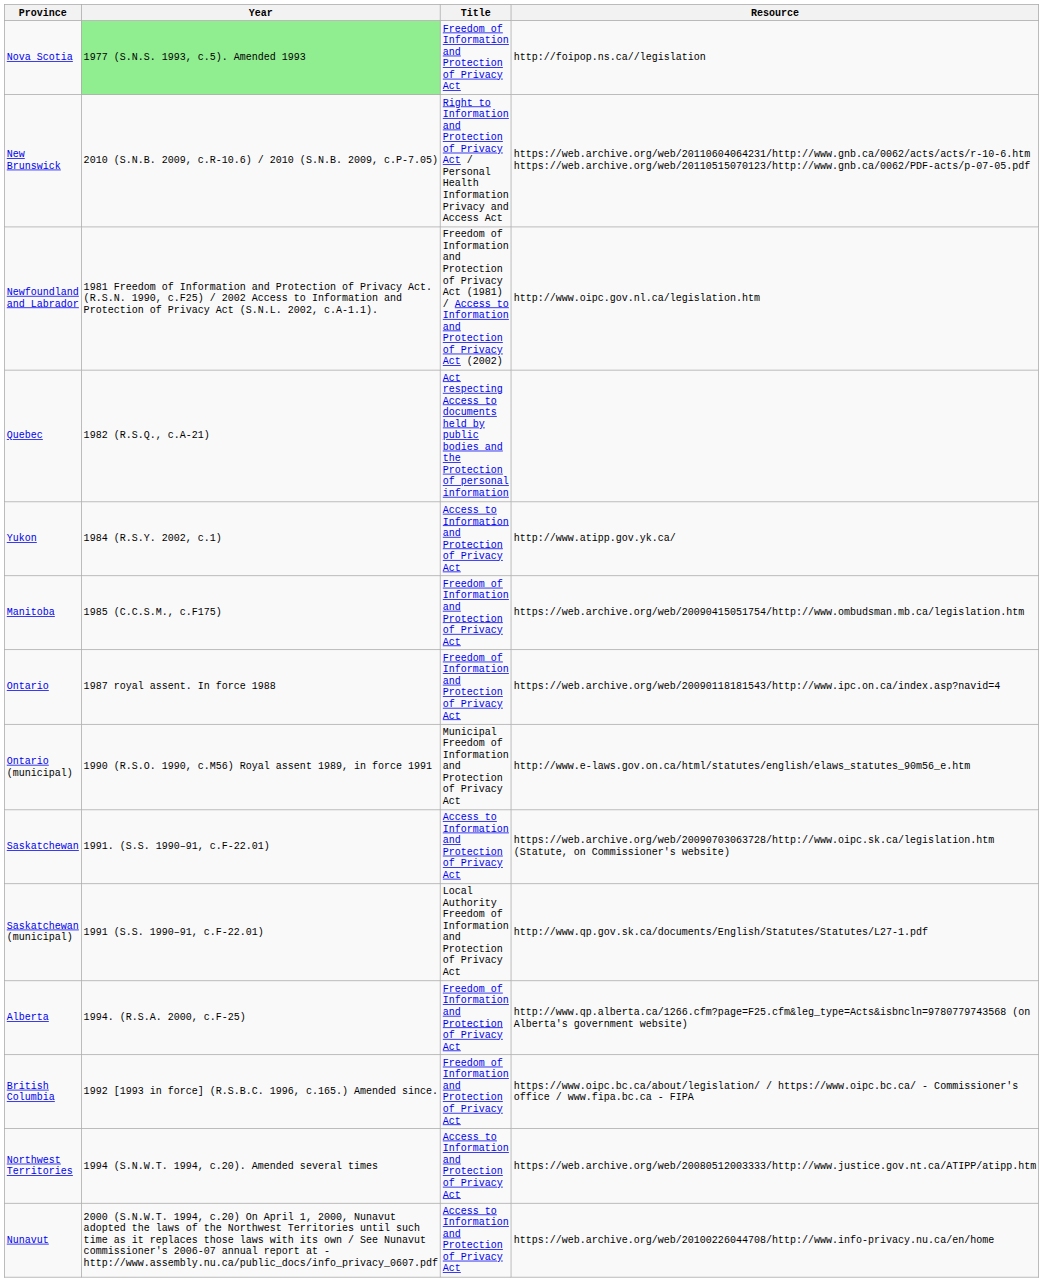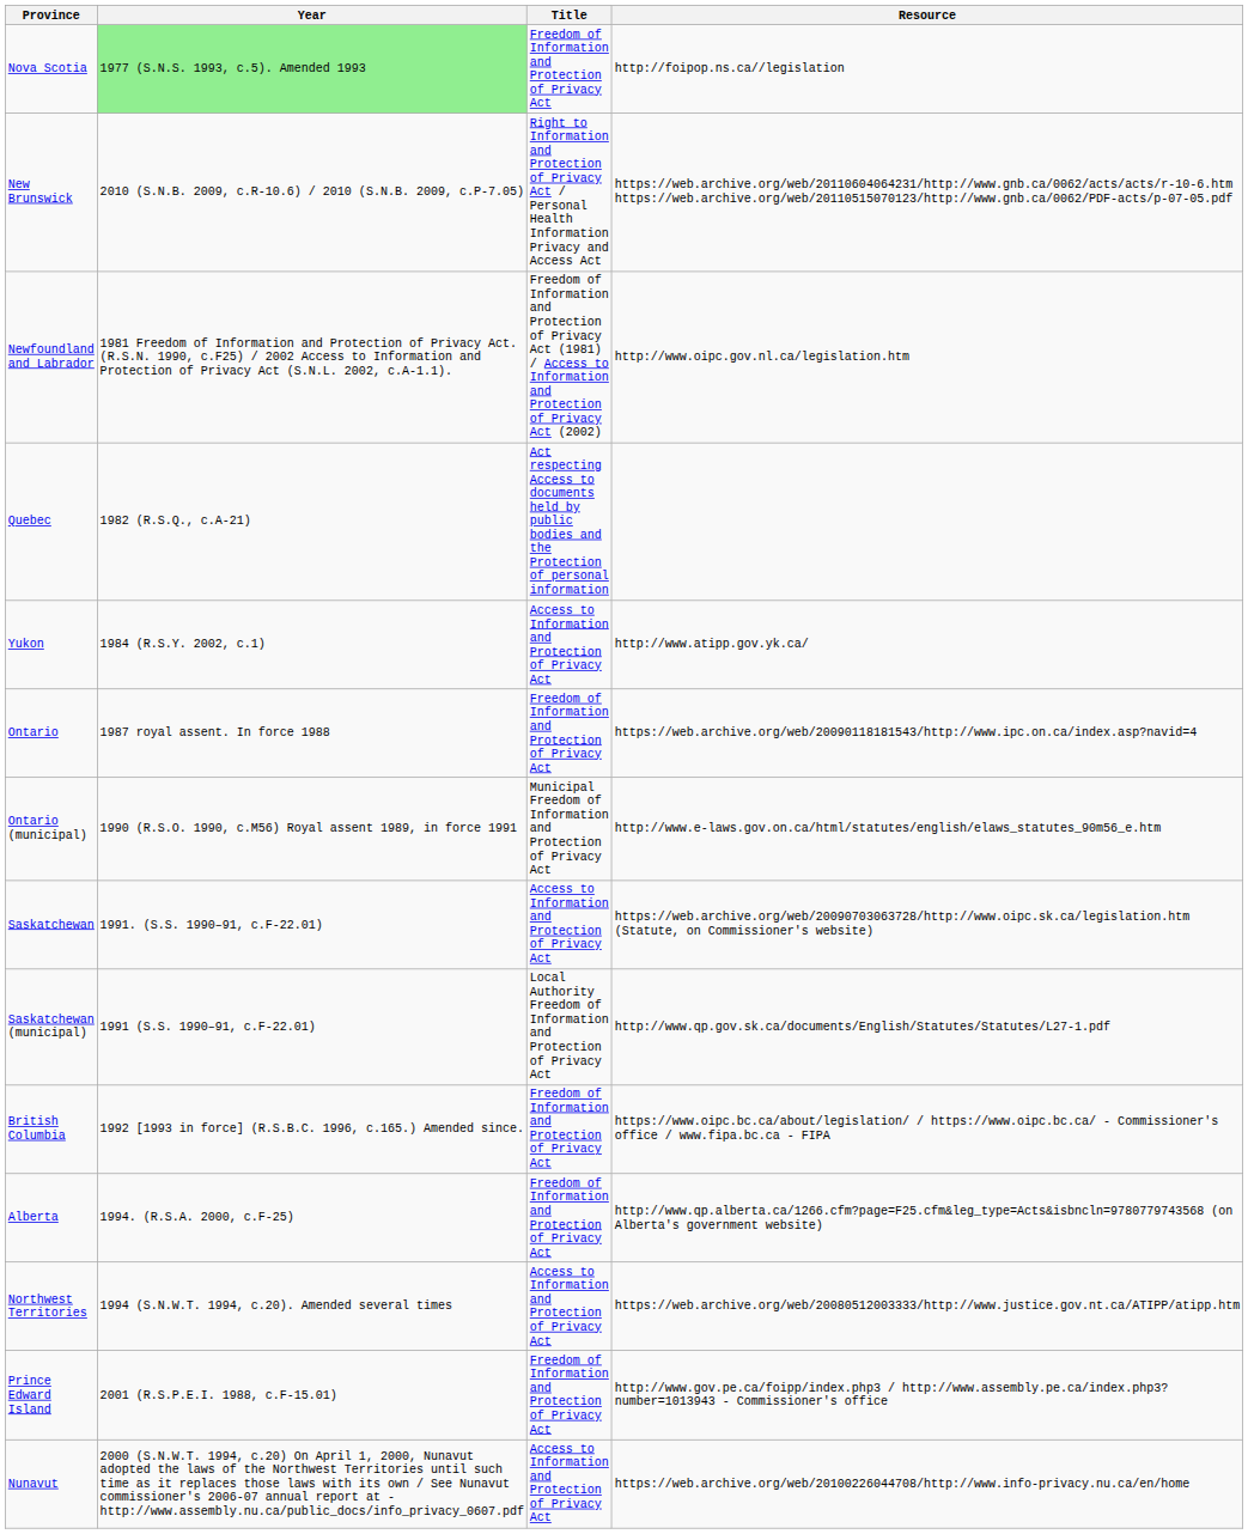 <table class="wikitable">
 <tr>
 <th>Province</th>
 <th>Year</th>
 <th>Title</th>
 <th>Resource</th>
 </tr>
 <tr>
 <td><a href='#'>Nova Scotia</a></td>
 <td style="background: lightgreen;">1977 (S.N.S. 1993, c.5). Amended 1993</td>
 <td><a href='#'>Freedom of Information and Protection of Privacy Act</a></td>
 <td>http://foipop.ns.ca//legislation</td>
 </tr>
 <tr>
 <td><a href='#'>New Brunswick</a></td>
 <td>2010 (S.N.B. 2009, c.R-10.6) / 2010 (S.N.B. 2009, c.P-7.05)</td>
 <td><a href='#'>Right to Information and Protection of Privacy Act</a> / Personal Health Information Privacy and Access Act</td>
 <td>https://web.archive.org/web/20110604064231/http://www.gnb.ca/0062/acts/acts/r-10-6.htm<br>https://web.archive.org/web/20110515070123/http://www.gnb.ca/0062/PDF-acts/p-07-05.pdf</td>
 </tr>
 <tr>
 <td><a href='#'>Newfoundland and Labrador</a></td>
 <td>1981 Freedom of Information and Protection of Privacy Act. (R.S.N. 1990, c.F25) / 2002 Access to Information and Protection of Privacy Act (S.N.L. 2002, c.A-1.1).</td>
 <td>Freedom of Information and Protection of Privacy Act (1981) /  <a href='#'>Access to Information and Protection of Privacy Act</a> (2002)</td>
 <td>http://www.oipc.gov.nl.ca/legislation.htm</td>
 </tr>
 <tr>
 <td><a href='#'>Quebec</a></td>
 <td>1982 (R.S.Q., c.A-21)</td>
 <td><a href='#'>Act respecting Access to documents held by public bodies and the Protection of personal information</a></td>
 <td></td>
 </tr>
 <tr>
 <td><a href='#'>Yukon</a></td>
 <td>1984 (R.S.Y. 2002, c.1)</td>
 <td><a href='#'>Access to Information and Protection of Privacy Act</a></td>
 <td>http://www.atipp.gov.yk.ca/</td>
 </tr>
 <tr>
-<td><a href='#'>Manitoba</a></td>
-<td>1985 (C.C.S.M., c.F175)</td>
-<td><a href='#'>Freedom of Information and Protection of Privacy Act</a></td>
-<td>https://web.archive.org/web/20090415051754/http://www.ombudsman.mb.ca/legislation.htm</td>
-</tr>
-<tr>
 <td><a href='#'>Ontario</a></td>
 <td>1987 royal assent. In force 1988</td>
 <td><a href='#'>Freedom of Information and Protection of Privacy Act</a></td>
 <td>https://web.archive.org/web/20090118181543/http://www.ipc.on.ca/index.asp?navid=4</td>
 </tr>
 <tr>
 <td><a href='#'>Ontario</a> (municipal)</td>
 <td>1990 (R.S.O. 1990, c.M56) Royal assent 1989, in force 1991</td>
 <td>Municipal Freedom of Information and Protection of Privacy Act</td>
 <td>http://www.e-laws.gov.on.ca/html/statutes/english/elaws_statutes_90m56_e.htm</td>
 </tr>
 <tr>
 <td><a href='#'>Saskatchewan</a></td>
 <td>1991. (S.S. 1990–91, c.F-22.01)</td>
 <td><a href='#'>Access to Information and Protection of Privacy Act</a></td>
 <td>https://web.archive.org/web/20090703063728/http://www.oipc.sk.ca/legislation.htm  (Statute, on Commissioner's website)</td>
 </tr>
 <tr>
 <td><a href='#'>Saskatchewan</a> (municipal)</td>
 <td>1991 (S.S. 1990–91, c.F-22.01)</td>
 <td>Local Authority Freedom of Information and Protection of Privacy Act</td>
 <td>http://www.qp.gov.sk.ca/documents/English/Statutes/Statutes/L27-1.pdf</td>
 </tr>
 <tr>
+<td><a href='#'>British Columbia</a></td>
+<td>1992 [1993 in force] (R.S.B.C. 1996, c.165.) Amended since.</td>
+<td><a href='#'>Freedom of Information and Protection of Privacy Act</a></td>
+<td>https://www.oipc.bc.ca/about/legislation/ / https://www.oipc.bc.ca/ - Commissioner's office / www.fipa.bc.ca - FIPA</td>
+</tr>
+<tr>
 <td><a href='#'>Alberta</a></td>
 <td>1994. (R.S.A. 2000, c.F-25)</td>
 <td><a href='#'>Freedom of Information and Protection of Privacy Act</a></td>
 <td>http://www.qp.alberta.ca/1266.cfm?page=F25.cfm&leg_type=Acts&isbncln=9780779743568 (on Alberta's government website)</td>
-</tr>
-<tr>
-<td><a href='#'>British Columbia</a></td>
-<td>1992 [1993 in force] (R.S.B.C. 1996, c.165.) Amended since.</td>
-<td><a href='#'>Freedom of Information and Protection of Privacy Act</a></td>
-<td>https://www.oipc.bc.ca/about/legislation/ / https://www.oipc.bc.ca/ - Commissioner's office / www.fipa.bc.ca - FIPA</td>
 </tr>
 <tr>
 <td><a href='#'>Northwest Territories</a></td>
 <td>1994 (S.N.W.T. 1994, c.20). Amended several times</td>
 <td><a href='#'>Access to Information and Protection of Privacy Act</a></td>
 <td>https://web.archive.org/web/20080512003333/http://www.justice.gov.nt.ca/ATIPP/atipp.htm</td>
 </tr>
 <tr>
+<td><a href='#'>Prince Edward Island</a></td>
+<td>2001 (R.S.P.E.I. 1988, c.F-15.01)</td>
+<td><a href='#'>Freedom of Information and Protection of Privacy Act</a></td>
+<td>http://www.gov.pe.ca/foipp/index.php3  /  http://www.assembly.pe.ca/index.php3?number=1013943  - Commissioner's office</td>
+</tr>
+<tr>
 <td><a href='#'>Nunavut</a></td>
 <td>2000 (S.N.W.T. 1994, c.20) On April 1, 2000, Nunavut adopted the laws of the Northwest Territories until such time as it replaces those laws with its own / See Nunavut commissioner's 2006-07 annual report at - http://www.assembly.nu.ca/public_docs/info_privacy_0607.pdf</td>
 <td><a href='#'>Access to Information and Protection of Privacy Act</a></td>
 <td>https://web.archive.org/web/20100226044708/http://www.info-privacy.nu.ca/en/home</td>
 </tr>
 </table>
